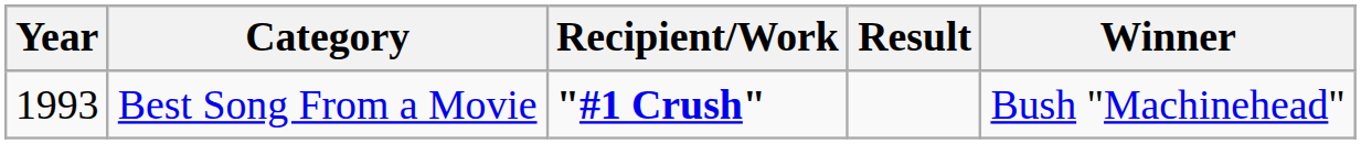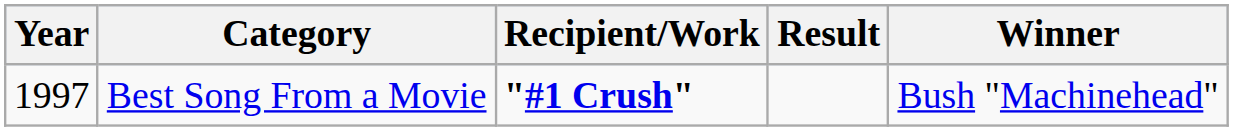 <table class="wikitable">
 <tr style="background:#b0c4de; text-align:center;">
 <th>Year</th>
 <th>Category</th>
 <th>Recipient/Work</th>
 <th>Result</th>
 <th>Winner</th>
 </tr>
 <tr>
-<td>1993</td>
+<td>1997</td>
 <td><a href='#'>Best Song From a Movie</a></td>
 <td><strong>"<a href='#'>#1 Crush</a>"</strong></td>
 <td></td>
 <td><a href='#'>Bush</a> "<a href='#'>Machinehead</a>"</td>
 </tr>
 </table>
